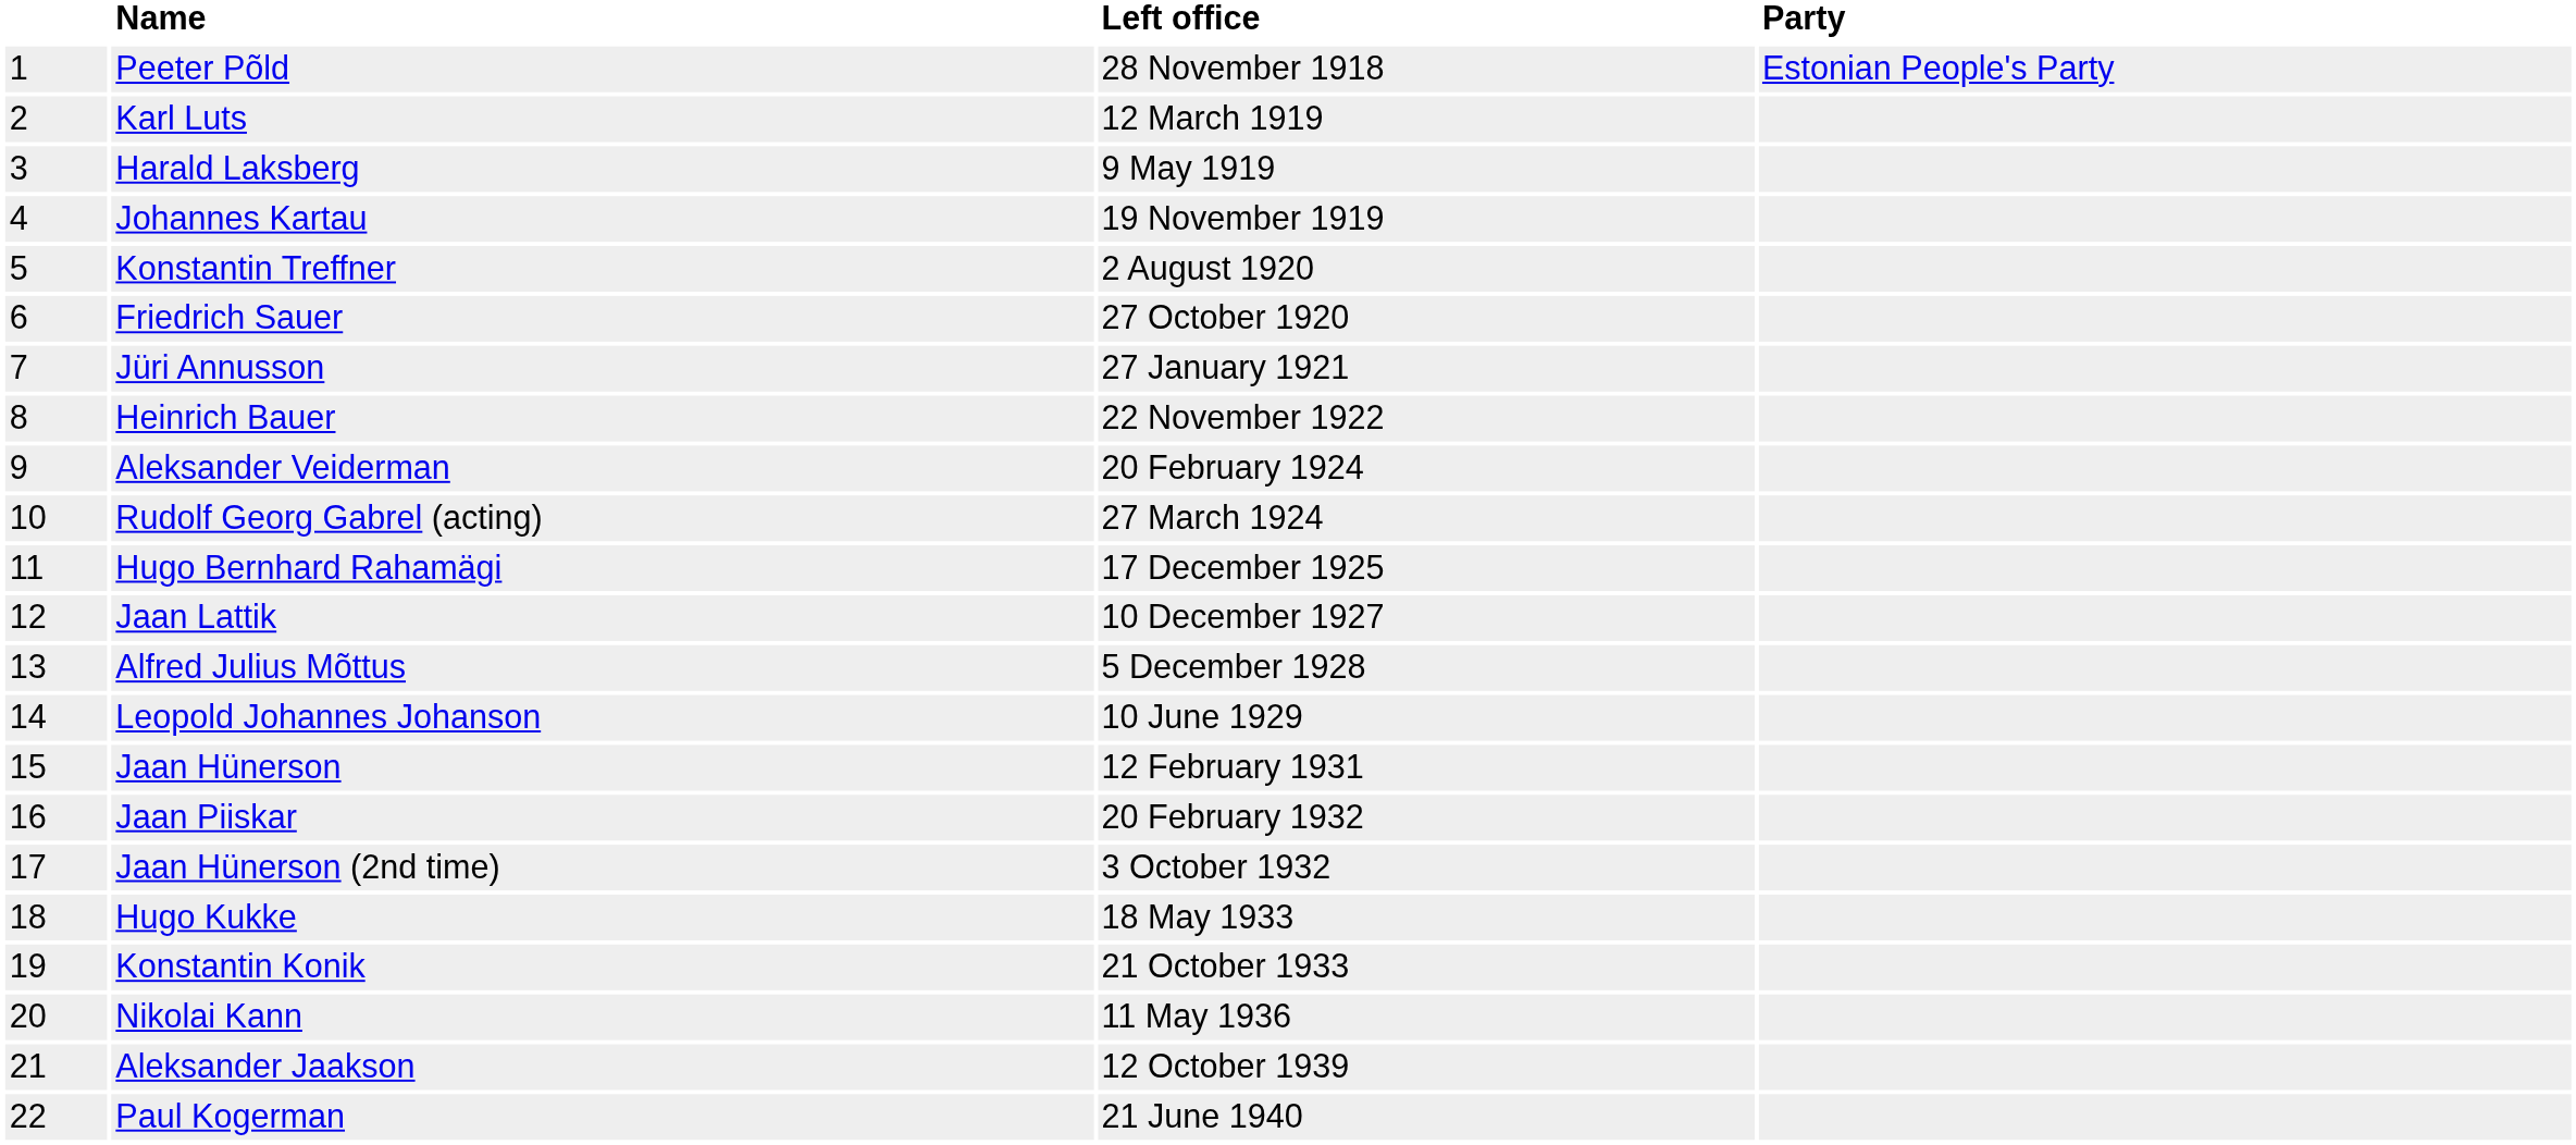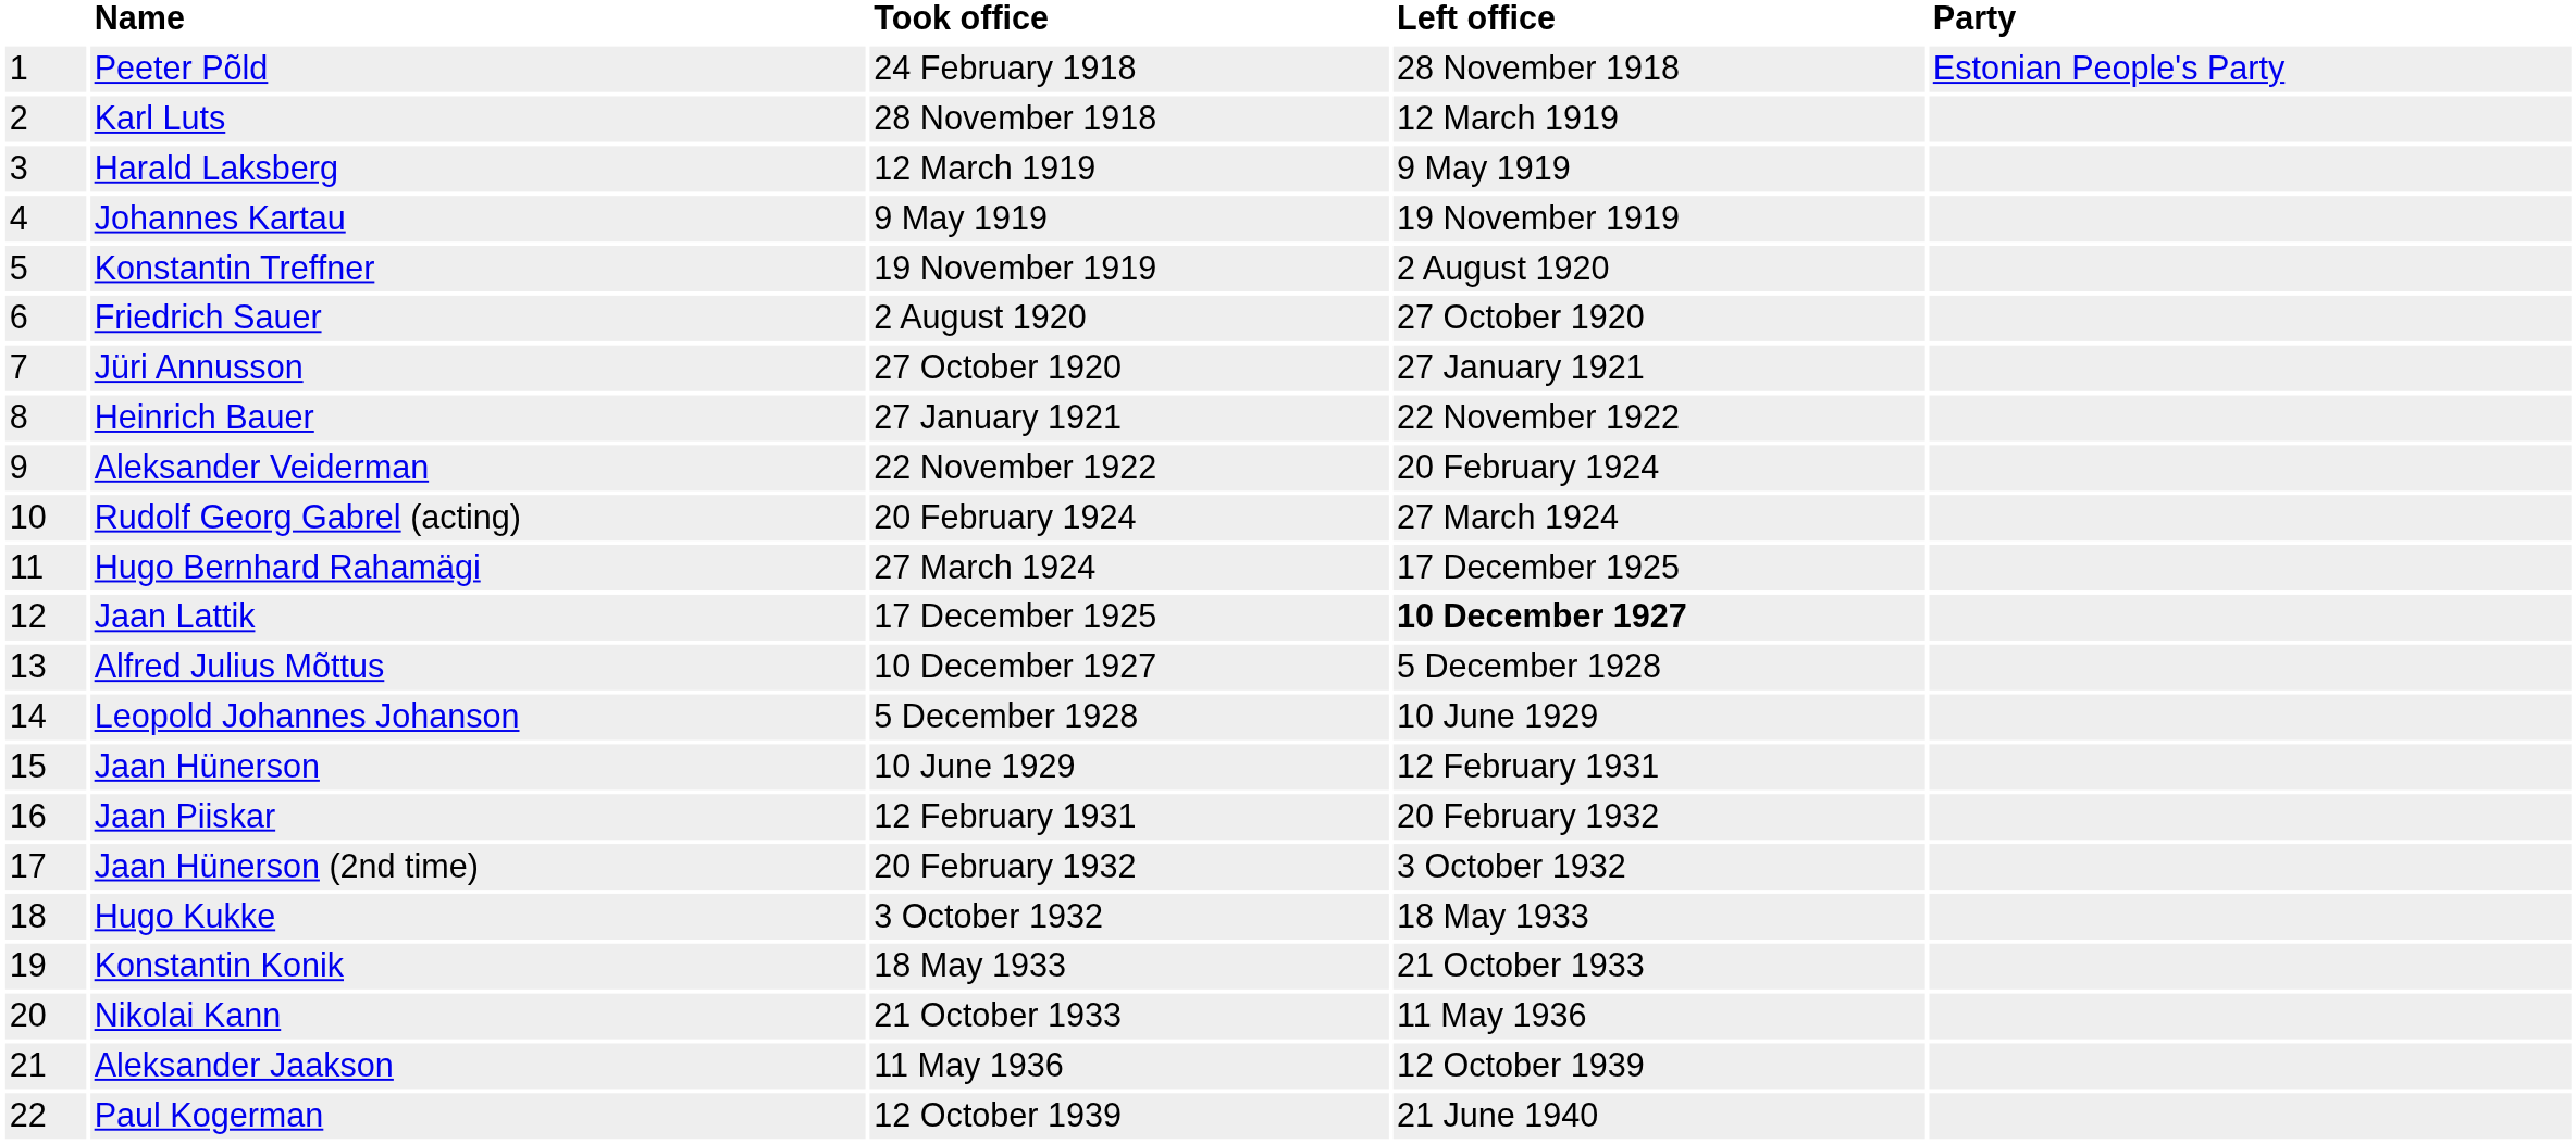 <table border=0 cellpadding=2 cellspacing=2 width=98%>
 <tr>
 <td></td>
 <td><strong>Name</strong></td>
+<td><strong>Took office</strong></td>
 <td><strong>Left office</strong></td>
 <td><strong>Party</strong></td>
 </tr>
 <tr bgcolor=#EEEEEE>
 <td>1</td>
 <td><a href='#'>Peeter Põld</a></td>
+<td>24 February 1918</td>
 <td>28 November 1918</td>
 <td><a href='#'>Estonian People's Party</a></td>
 </tr>
 <tr bgcolor=#EEEEEE>
 <td>2</td>
 <td><a href='#'>Karl Luts</a></td>
+<td>28 November 1918</td>
 <td>12 March 1919</td>
 <td></td>
 </tr>
 <tr bgcolor=#EEEEEE>
 <td>3</td>
 <td><a href='#'>Harald Laksberg</a></td>
+<td>12 March 1919</td>
 <td>9 May 1919</td>
 <td></td>
 </tr>
 <tr bgcolor=#EEEEEE>
 <td>4</td>
 <td><a href='#'>Johannes Kartau</a></td>
+<td>9 May 1919</td>
 <td>19 November 1919</td>
 <td></td>
 </tr>
 <tr bgcolor=#EEEEEE>
 <td>5</td>
 <td><a href='#'>Konstantin Treffner</a></td>
+<td>19 November 1919</td>
 <td>2 August 1920</td>
 <td></td>
 </tr>
 <tr bgcolor=#EEEEEE>
 <td>6</td>
 <td><a href='#'>Friedrich Sauer</a></td>
+<td>2 August 1920</td>
 <td>27 October 1920</td>
 <td></td>
 </tr>
 <tr bgcolor=#EEEEEE>
 <td>7</td>
 <td><a href='#'>Jüri Annusson</a></td>
+<td>27 October 1920</td>
 <td>27 January 1921</td>
 <td></td>
 </tr>
 <tr bgcolor=#EEEEEE>
 <td>8</td>
 <td><a href='#'>Heinrich Bauer</a></td>
+<td>27 January 1921</td>
 <td>22 November 1922</td>
 <td></td>
 </tr>
 <tr bgcolor=#EEEEEE>
 <td>9</td>
 <td><a href='#'>Aleksander Veiderman</a></td>
+<td>22 November 1922</td>
 <td>20 February 1924</td>
 <td></td>
 </tr>
 <tr bgcolor=#EEEEEE>
 <td>10</td>
 <td><a href='#'>Rudolf Georg Gabrel</a> (acting)</td>
+<td>20 February 1924</td>
 <td>27 March 1924</td>
 <td></td>
 </tr>
 <tr bgcolor=#EEEEEE>
 <td>11</td>
 <td><a href='#'>Hugo Bernhard Rahamägi</a></td>
+<td>27 March 1924</td>
 <td>17 December 1925</td>
 <td></td>
 </tr>
 <tr bgcolor=#EEEEEE>
 <td>12</td>
 <td><a href='#'>Jaan Lattik</a></td>
-<td>10 December 1927</td>
+<td>17 December 1925</td>
+<td><strong>10 December 1927</strong></td>
 <td></td>
 </tr>
 <tr bgcolor=#EEEEEE>
 <td>13</td>
 <td><a href='#'>Alfred Julius Mõttus</a></td>
+<td>10 December 1927</td>
 <td>5 December 1928</td>
 <td></td>
 </tr>
 <tr bgcolor=#EEEEEE>
 <td>14</td>
 <td><a href='#'>Leopold Johannes Johanson</a></td>
+<td>5 December 1928</td>
 <td>10 June 1929</td>
 <td></td>
 </tr>
 <tr bgcolor=#EEEEEE>
 <td>15</td>
 <td><a href='#'>Jaan Hünerson</a></td>
+<td>10 June 1929</td>
 <td>12 February 1931</td>
 <td></td>
 </tr>
 <tr bgcolor=#EEEEEE>
 <td>16</td>
 <td><a href='#'>Jaan Piiskar</a></td>
+<td>12 February 1931</td>
 <td>20 February 1932</td>
 <td></td>
 </tr>
 <tr bgcolor=#EEEEEE>
 <td>17</td>
 <td><a href='#'>Jaan Hünerson</a> (2nd time)</td>
+<td>20 February 1932</td>
 <td>3 October 1932</td>
 <td></td>
 </tr>
 <tr bgcolor=#EEEEEE>
 <td>18</td>
 <td><a href='#'>Hugo Kukke</a></td>
+<td>3 October 1932</td>
 <td>18 May 1933</td>
 <td></td>
 </tr>
 <tr bgcolor=#EEEEEE>
 <td>19</td>
 <td><a href='#'>Konstantin Konik</a></td>
+<td>18 May 1933</td>
 <td>21 October 1933</td>
 <td></td>
 </tr>
 <tr bgcolor=#EEEEEE>
 <td>20</td>
 <td><a href='#'>Nikolai Kann</a></td>
+<td>21 October 1933</td>
 <td>11 May 1936</td>
 <td></td>
 </tr>
 <tr bgcolor=#EEEEEE>
 <td>21</td>
 <td><a href='#'>Aleksander Jaakson</a></td>
+<td>11 May 1936</td>
 <td>12 October 1939</td>
 <td></td>
 </tr>
 <tr bgcolor=#EEEEEE>
 <td>22</td>
 <td><a href='#'>Paul Kogerman</a></td>
+<td>12 October 1939</td>
 <td>21 June 1940</td>
 <td></td>
 </tr>
 </table>
